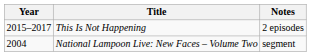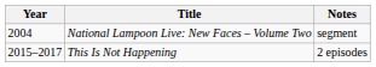 <table class="wikitable">
 <tr>
 <th>Year</th>
 <th>Title</th>
 <th>Notes</th>
 </tr>
 <tr>
+<td>2004</td>
+<td><em>National Lampoon Live: New Faces – Volume Two</em></td>
+<td>segment</td>
+</tr>
+<tr>
 <td>2015–2017</td>
 <td><em>This Is Not Happening</em></td>
 <td>2 episodes</td>
 </tr>
-<tr>
-<td>2004</td>
-<td><em>National Lampoon Live: New Faces – Volume Two</em></td>
-<td>segment</td>
-</tr>
 </table>
